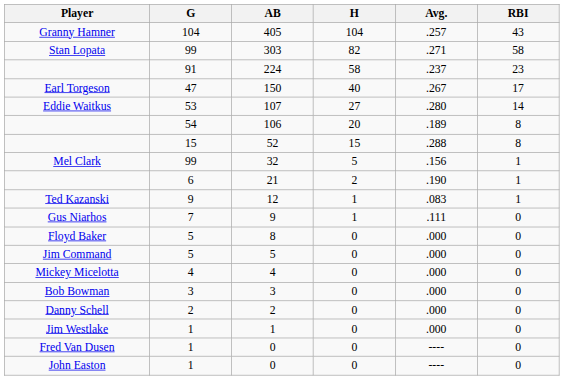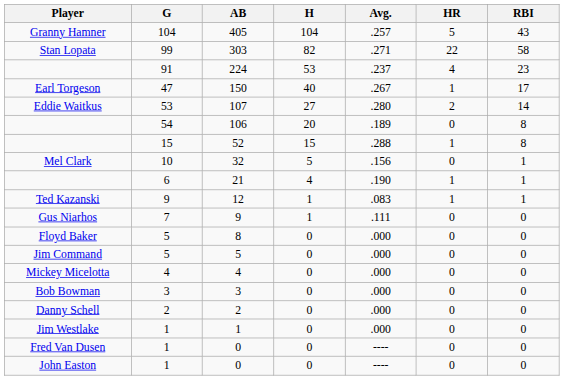 <table class="wikitable sortable">
 <tr>
 <th bgcolor="#DDDDFF" width="16%">Player</th>
 <th bgcolor="#DDDDFF" width="9%">G</th>
 <th bgcolor="#DDDDFF" width="9%">AB</th>
 <th bgcolor="#DDDDFF" width="9%">H</th>
 <th bgcolor="#DDDDFF" width="9%">Avg.</th>
+<th bgcolor="#DDDDFF" width="9%">HR</th>
 <th bgcolor="#DDDDFF" width="9%">RBI</th>
 </tr>
 <tr align="center">
 <td><a href='#'>Granny Hamner</a></td>
 <td>104</td>
 <td>405</td>
 <td>104</td>
 <td>.257</td>
+<td>5</td>
 <td>43</td>
 </tr>
 <tr align=center>
 <td><a href='#'>Stan Lopata</a></td>
 <td>99</td>
 <td>303</td>
 <td>82</td>
 <td>.271</td>
+<td>22</td>
 <td>58</td>
 </tr>
 <tr align=center>
 <td></td>
 <td>91</td>
 <td>224</td>
-<td>58</td>
+<td>53</td>
 <td>.237</td>
+<td>4</td>
 <td>23</td>
 </tr>
 <tr align="center">
 <td><a href='#'>Earl Torgeson</a></td>
 <td>47</td>
 <td>150</td>
 <td>40</td>
 <td>.267</td>
+<td>1</td>
 <td>17</td>
 </tr>
 <tr align=center>
 <td><a href='#'>Eddie Waitkus</a></td>
 <td>53</td>
 <td>107</td>
 <td>27</td>
 <td>.280</td>
+<td>2</td>
 <td>14</td>
 </tr>
 <tr align=center>
 <td></td>
 <td>54</td>
 <td>106</td>
 <td>20</td>
 <td>.189</td>
+<td>0</td>
 <td>8</td>
 </tr>
 <tr align="center">
 <td></td>
 <td>15</td>
 <td>52</td>
 <td>15</td>
 <td>.288</td>
+<td>1</td>
 <td>8</td>
 </tr>
 <tr align="center">
 <td><a href='#'>Mel Clark</a></td>
-<td>99</td>
+<td>10</td>
 <td>32</td>
 <td>5</td>
 <td>.156</td>
+<td>0</td>
 <td>1</td>
 </tr>
 <tr align=center>
 <td></td>
 <td>6</td>
 <td>21</td>
-<td>2</td>
+<td>4</td>
 <td>.190</td>
+<td>1</td>
 <td>1</td>
 </tr>
 <tr align="center">
 <td><a href='#'>Ted Kazanski</a></td>
 <td>9</td>
 <td>12</td>
 <td>1</td>
 <td>.083</td>
 <td>1</td>
+<td>1</td>
 </tr>
 <tr align=center>
 <td><a href='#'>Gus Niarhos</a></td>
 <td>7</td>
 <td>9</td>
 <td>1</td>
 <td>.111</td>
+<td>0</td>
 <td>0</td>
 </tr>
 <tr align=center>
 <td><a href='#'>Floyd Baker</a></td>
 <td>5</td>
 <td>8</td>
 <td>0</td>
 <td>.000</td>
 <td>0</td>
+<td>0</td>
 </tr>
 <tr align=center>
 <td><a href='#'>Jim Command</a></td>
 <td>5</td>
 <td>5</td>
 <td>0</td>
 <td>.000</td>
+<td>0</td>
 <td>0</td>
 </tr>
 <tr align=center>
 <td><a href='#'>Mickey Micelotta</a></td>
 <td>4</td>
 <td>4</td>
 <td>0</td>
 <td>.000</td>
 <td>0</td>
+<td>0</td>
 </tr>
 <tr align=center>
 <td><a href='#'>Bob Bowman</a></td>
 <td>3</td>
 <td>3</td>
 <td>0</td>
 <td>.000</td>
+<td>0</td>
 <td>0</td>
 </tr>
 <tr align=center>
 <td><a href='#'>Danny Schell</a></td>
 <td>2</td>
 <td>2</td>
 <td>0</td>
 <td>.000</td>
 <td>0</td>
+<td>0</td>
 </tr>
 <tr align=center>
 <td><a href='#'>Jim Westlake</a></td>
 <td>1</td>
 <td>1</td>
 <td>0</td>
 <td>.000</td>
+<td>0</td>
 <td>0</td>
 </tr>
 <tr align=center>
 <td><a href='#'>Fred Van Dusen</a></td>
 <td>1</td>
 <td>0</td>
 <td>0</td>
 <td>----</td>
 <td>0</td>
+<td>0</td>
 </tr>
 <tr align=center>
 <td><a href='#'>John Easton</a></td>
 <td>1</td>
 <td>0</td>
 <td>0</td>
 <td>----</td>
 <td>0</td>
+<td>0</td>
 </tr>
 </table>
